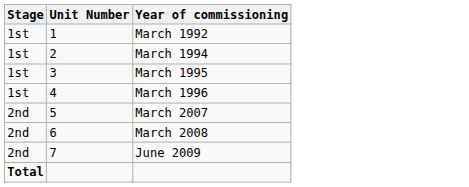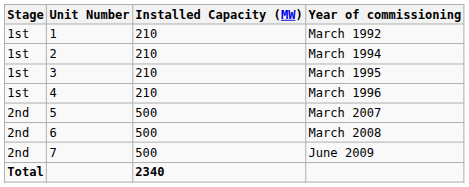 <table class="sortable wikitable">
 <tr>
 <th>Stage</th>
 <th>Unit Number</th>
+<th>Installed Capacity (<a href='#'>MW</a>)</th>
 <th>Year of commissioning</th>
 </tr>
 <tr>
 <td>1st</td>
 <td>1</td>
+<td>210</td>
 <td>March 1992</td>
 </tr>
 <tr>
 <td>1st</td>
 <td>2</td>
+<td>210</td>
 <td>March 1994</td>
 </tr>
 <tr>
 <td>1st</td>
 <td>3</td>
+<td>210</td>
 <td>March 1995</td>
 </tr>
 <tr>
 <td>1st</td>
 <td>4</td>
+<td>210</td>
 <td>March 1996</td>
 </tr>
 <tr>
 <td>2nd</td>
 <td>5</td>
+<td>500</td>
 <td>March 2007</td>
 </tr>
 <tr>
 <td>2nd</td>
 <td>6</td>
+<td>500</td>
 <td>March 2008</td>
 </tr>
 <tr>
 <td>2nd</td>
 <td>7</td>
+<td>500</td>
 <td>June 2009</td>
 </tr>
 <tr>
 <td><strong>Total</strong></td>
 <td></td>
+<td><strong>2340</strong></td>
 <td></td>
 </tr>
 </table>
